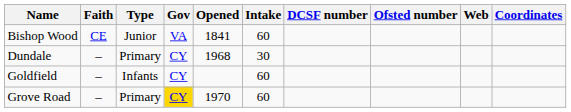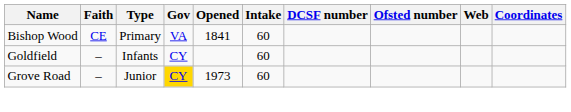 <table class="wikitable" style="text-align:center">
 <tr>
 <th>Name</th>
 <th>Faith</th>
 <th>Type</th>
 <th>Gov</th>
 <th>Opened</th>
 <th>Intake</th>
 <th><a href='#'>DCSF</a> number</th>
 <th><a href='#'>Ofsted</a> number</th>
 <th>Web</th>
 <th><a href='#'>Coordinates</a></th>
 </tr>
 <tr>
 <td align="left">Bishop Wood</td>
 <td><a href='#'>CE</a></td>
-<td>Junior</td>
+<td>Primary</td>
 <td><a href='#'>VA</a></td>
 <td>1841</td>
 <td>60</td>
-<td></td>
-<td></td>
-<td></td>
-<td></td>
-</tr>
-<tr>
-<td align="left">Dundale</td>
-<td>–</td>
-<td>Primary</td>
-<td><a href='#'>CY</a></td>
-<td>1968</td>
-<td>30</td>
 <td></td>
 <td></td>
 <td></td>
 <td></td>
 </tr>
 <tr>
 <td align="left">Goldfield</td>
 <td>–</td>
 <td>Infants</td>
 <td><a href='#'>CY</a></td>
 <td></td>
 <td>60</td>
 <td></td>
 <td></td>
 <td></td>
 <td></td>
 </tr>
 <tr>
 <td align="left">Grove Road</td>
 <td>–</td>
-<td>Primary</td>
+<td>Junior</td>
 <td style="background: gold;"><a href='#'>CY</a></td>
-<td>1970</td>
+<td>1973</td>
 <td>60</td>
 <td></td>
 <td></td>
 <td></td>
 <td></td>
 </tr>
 </table>
